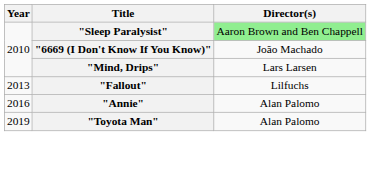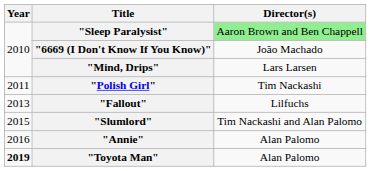 <table class="wikitable plainrowheaders" style="text-align:center;">
 <tr>
 <th scope="col">Year</th>
 <th scope="col">Title</th>
 <th scope="col">Director(s)</th>
 </tr>
 <tr>
 <td rowspan="3">2010</td>
 <th scope="row">"Sleep Paralysist"</th>
 <td style="background: lightgreen;">Aaron Brown and Ben Chappell</td>
 </tr>
 <tr>
 <th scope="row">"6669 (I Don't Know If You Know)"</th>
 <td>João Machado</td>
 </tr>
 <tr>
 <th scope="row">"Mind, Drips"</th>
 <td>Lars Larsen</td>
 </tr>
 <tr>
+<td>2011</td>
+<th scope="row">"<a href='#'>Polish Girl</a>"</th>
+<td>Tim Nackashi</td>
+</tr>
+<tr>
 <td>2013</td>
 <th scope="row">"Fallout"</th>
 <td>Lilfuchs</td>
+</tr>
+<tr>
+<td>2015</td>
+<th scope="row">"Slumlord"</th>
+<td>Tim Nackashi and Alan Palomo</td>
 </tr>
 <tr>
 <td>2016</td>
 <th scope="row">"Annie"</th>
 <td>Alan Palomo</td>
 </tr>
 <tr>
-<td>2019</td>
+<td><strong>2019</strong></td>
 <th scope="row">"Toyota Man"</th>
 <td>Alan Palomo</td>
 </tr>
 </table>
